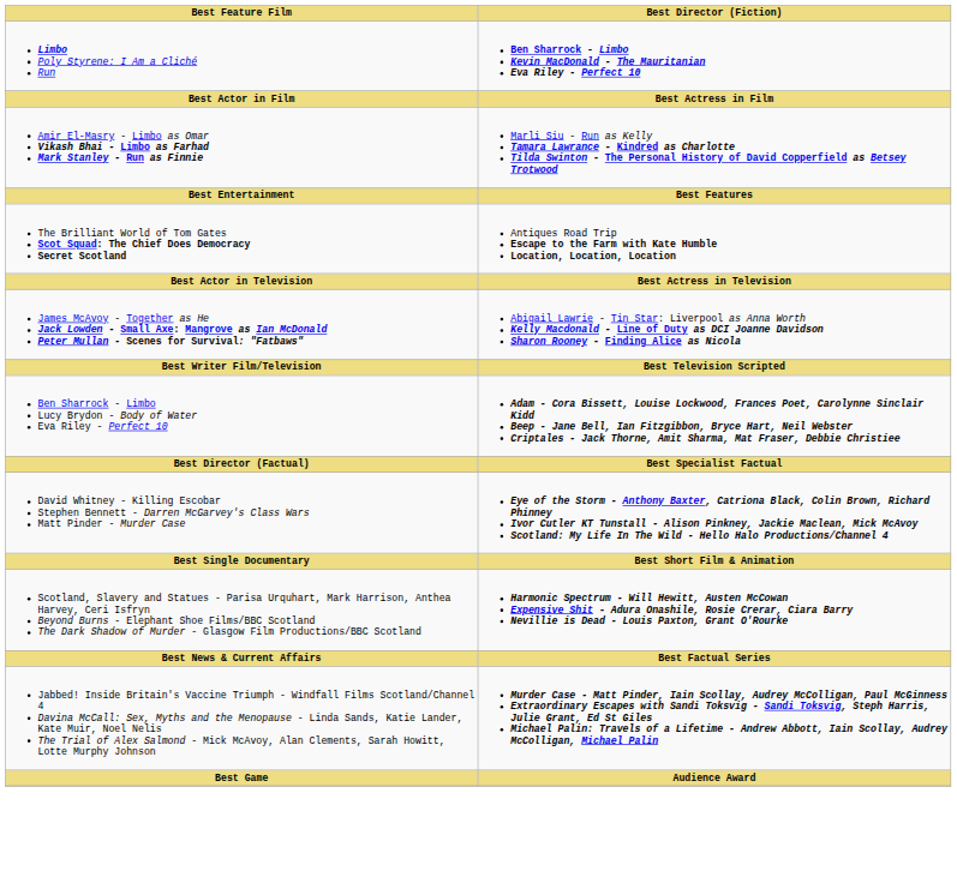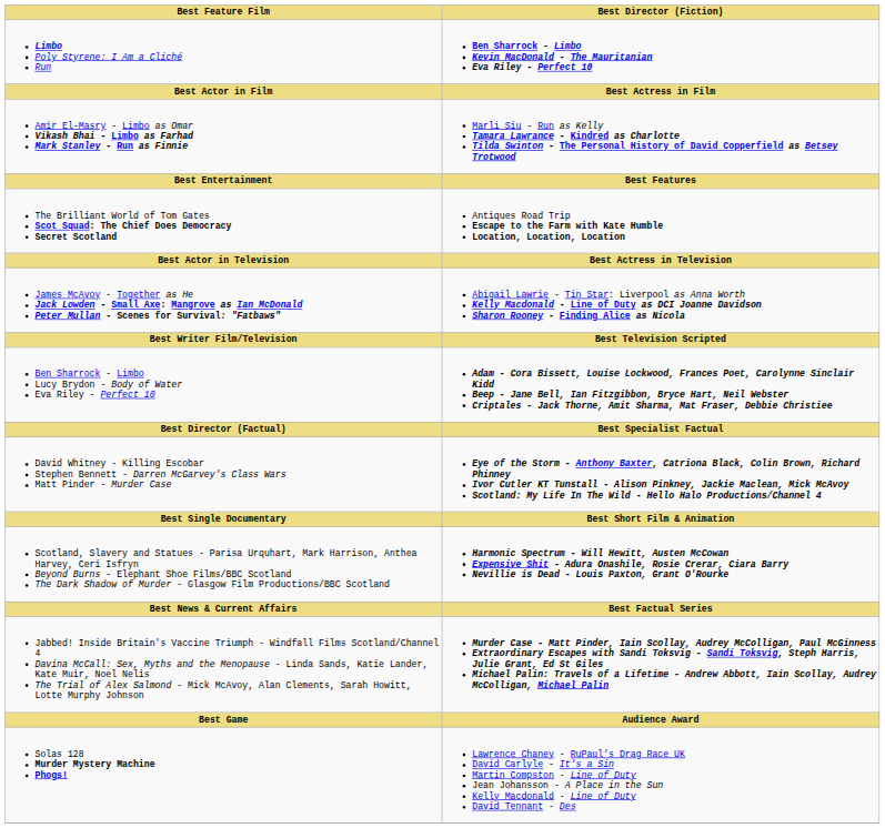 <table class=wikitable>
 <tr>
 <th style="background:#EEDD82; width:50%">Best Feature Film</th>
 <th style="background:#EEDD82; width:50%">Best Director (Fiction)</th>
 </tr>
 <tr>
 <td valign="top"><br><ul><li><strong><em><a href='#'>Limbo</a></em></strong></li><li><em><a href='#'>Poly Styrene: I Am a Cliché</a></em></li><li><em><a href='#'>Run</a></em></li></ul></td>
 <td valign="top"><br><ul><li><strong><a href='#'>Ben Sharrock</a> - <em><a href='#'>Limbo</a><strong><em></li><li><a href='#'>Kevin MacDonald</a> - </em><a href='#'>The Mauritanian</a><em></li><li>Eva Riley - </em><a href='#'>Perfect 10</a><em></li></ul></td>
 </tr>
 <tr>
 <th style="background:#EEDD82; width:50%">Best Actor in Film</th>
 <th style="background:#EEDD82; width:50%">Best Actress in Film</th>
 </tr>
 <tr>
 <td valign="top"><br><ul><li></strong><a href='#'>Amir El-Masry</a> - </em><a href='#'>Limbo</a><em> as Omar<strong></li><li>Vikash Bhai - </em><a href='#'>Limbo</a><em> as Farhad</li><li><a href='#'>Mark Stanley</a> - </em><a href='#'>Run</a><em> as Finnie</li></ul></td>
 <td valign="top"><br><ul><li></strong><a href='#'>Marli Siu</a> - </em><a href='#'>Run</a><em> as Kelly<strong></li><li><a href='#'>Tamara Lawrance</a> - </em><a href='#'>Kindred</a><em> as Charlotte</li><li><a href='#'>Tilda Swinton</a> - </em><a href='#'>The Personal History of David Copperfield</a><em> as <a href='#'>Betsey Trotwood</a></li></ul></td>
 </tr>
 <tr>
 <th style="background:#EEDD82; width:50%">Best Entertainment</th>
 <th style="background:#EEDD82; width:50%">Best Features</th>
 </tr>
 <tr>
 <td valign="top"><br><ul><li></em></strong>The Brilliant World of Tom Gates<strong><em></li><li></em><a href='#'>Scot Squad</a>: The Chief Does Democracy<em></li><li></em>Secret Scotland<em></li></ul></td>
 <td valign="top"><br><ul><li></em></strong>Antiques Road Trip<strong><em></li><li></em>Escape to the Farm with Kate Humble<em></li><li></em>Location, Location, Location<em></li></ul></td>
 </tr>
 <tr>
 <th style="background:#EEDD82; width:50%">Best Actor in Television</th>
 <th style="background:#EEDD82; width:50%">Best Actress in Television</th>
 </tr>
 <tr>
 <td valign="top"><br><ul><li></strong><a href='#'>James McAvoy</a> - </em><a href='#'>Together</a><em> as He<strong></li><li><a href='#'>Jack Lowden</a> - </em><a href='#'>Small Axe</a>: <a href='#'>Mangrove</a><em> as <a href='#'>Ian McDonald</a></li><li><a href='#'>Peter Mullan</a> - </em>Scenes for Survival<em>: "Fatbaws"</li></ul></td>
 <td valign="top"><br><ul><li></strong><a href='#'>Abigail Lawrie</a> - </em><a href='#'>Tin Star</a>: Liverpool<em> as Anna Worth<strong></li><li><a href='#'>Kelly Macdonald</a> - </em><a href='#'>Line of Duty</a><em> as DCI Joanne Davidson</li><li><a href='#'>Sharon Rooney</a> - </em><a href='#'>Finding Alice</a><em> as Nicola</li></ul></td>
 </tr>
 <tr>
 <th style="background:#EEDD82; width:50%">Best Writer Film/Television</th>
 <th style="background:#EEDD82; width:50%">Best Television Scripted</th>
 </tr>
 <tr>
 <td valign="top"><br><ul><li></strong><a href='#'>Ben Sharrock</a> - </em><a href='#'>Limbo</a></em></strong></li><li>Lucy Brydon - <em>Body of Water</em></li><li>Eva Riley - <em><a href='#'>Perfect 10</a></em></li></ul></td>
 <td valign="top"><br><ul><li><strong><em>Adam<em> - Cora Bissett, Louise Lockwood, Frances Poet, Carolynne Sinclair Kidd<strong></li><li></em>Beep<em> - Jane Bell, Ian Fitzgibbon, Bryce Hart, Neil Webster</li><li></em>Criptales<em> - Jack Thorne, Amit Sharma, Mat Fraser, Debbie Christiee</li></ul></td>
 </tr>
 <tr>
 <th style="background:#EEDD82; width:50%">Best Director (Factual)</th>
 <th style="background:#EEDD82; width:50%">Best Specialist Factual</th>
 </tr>
 <tr>
 <td valign="top"><br><ul><li></strong>David Whitney - </em>Killing Escobar</em></strong></li><li>Stephen Bennett - <em>Darren McGarvey's Class Wars</em></li><li>Matt Pinder - <em>Murder Case</em></li></ul></td>
 <td valign="top"><br><ul><li><strong><em>Eye of the Storm<em> - <a href='#'>Anthony Baxter</a>, Catriona Black, Colin Brown, Richard Phinney<strong></li><li></em>Ivor Cutler KT Tunstall<em> - Alison Pinkney, Jackie Maclean, Mick McAvoy</li><li></em>Scotland: My Life In The Wild<em> - Hello Halo Productions/Channel 4</li></ul></td>
 </tr>
 <tr>
 <th style="background:#EEDD82; width:50%">Best Single Documentary</th>
 <th style="background:#EEDD82; width:50%">Best Short Film & Animation</th>
 </tr>
 <tr>
 <td valign="top"><br><ul><li></em></strong>Scotland, Slavery and Statues</em> - Parisa Urquhart, Mark Harrison, Anthea Harvey, Ceri Isfryn</strong></li><li><em>Beyond Burns</em> - Elephant Shoe Films/BBC Scotland</li><li><em>The Dark Shadow of Murder</em> - Glasgow Film Productions/BBC Scotland</li></ul></td>
 <td valign="top"><br><ul><li><strong><em>Harmonic Spectrum<em> - Will Hewitt, Austen McCowan<strong></li><li></em><a href='#'>Expensive Shit</a><em> - Adura Onashile, Rosie Crerar, Ciara Barry</li><li></em>Nevillie is Dead<em> - Louis Paxton, Grant O'Rourke</li></ul></td>
 </tr>
 <tr>
 <th style="background:#EEDD82; width:50%">Best News & Current Affairs</th>
 <th style="background:#EEDD82; width:50%">Best Factual Series</th>
 </tr>
 <tr>
 <td valign="top"><br><ul><li></em></strong>Jabbed! Inside Britain's Vaccine Triumph</em> - Windfall Films Scotland/Channel 4</strong></li><li><em>Davina McCall: Sex, Myths and the Menopause</em> - Linda Sands, Katie Lander, Kate Muir, Noel Nelis</li><li><em>The Trial of Alex Salmond</em> - Mick McAvoy, Alan Clements, Sarah Howitt, Lotte Murphy Johnson</li></ul></td>
 <td valign="top"><br><ul><li><strong><em>Murder Case<em> - Matt Pinder, Iain Scollay, Audrey McColligan, Paul McGinness<strong></li><li></em>Extraordinary Escapes with Sandi Toksvig<em> - <a href='#'>Sandi Toksvig</a>, Steph Harris, Julie Grant, Ed St Giles</li><li></em>Michael Palin: Travels of a Lifetime<em> - Andrew Abbott, Iain Scollay, Audrey McColligan, <a href='#'>Michael Palin</a></li></ul></td>
 </tr>
 <tr>
 <th style="background:#EEDD82; width:50%">Best Game</th>
 <th style="background:#EEDD82; width:50%">Audience Award</th>
 </tr>
 <tr>
+<td valign="top"><br><ul><li></strong>Solas 128<strong></li><li>Murder Mystery Machine</li><li><a href='#'>Phogs!</a></li></ul></td>
+<td valign="top"><br><ul><li></strong><a href='#'>Lawrence Chaney</a> - </em><a href='#'>RuPaul's Drag Race UK</a></em></strong></li><li><a href='#'>David Carlyle</a> - <em><a href='#'>It's a Sin</a></em></li><li><a href='#'>Martin Compston</a> - <em><a href='#'>Line of Duty</a></em></li><li>Jean Johansson - <em>A Place in the Sun</em></li><li><a href='#'>Kelly Macdonald</a> - <em><a href='#'>Line of Duty</a></em></li><li><a href='#'>David Tennant</a> - <em><a href='#'>Des</a></em></li></ul></td>
+</tr>
+<tr>
 </tr>
 </table>
